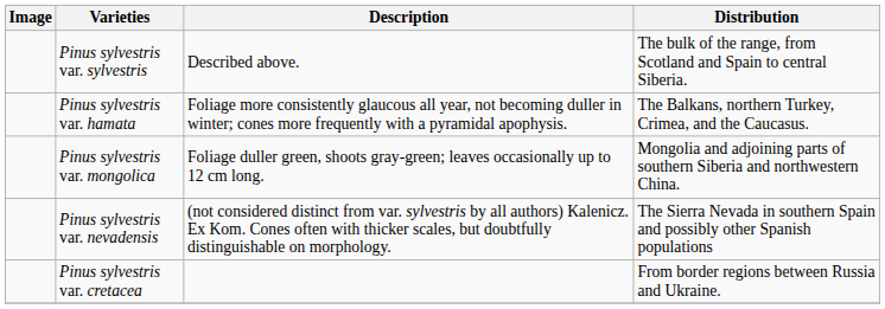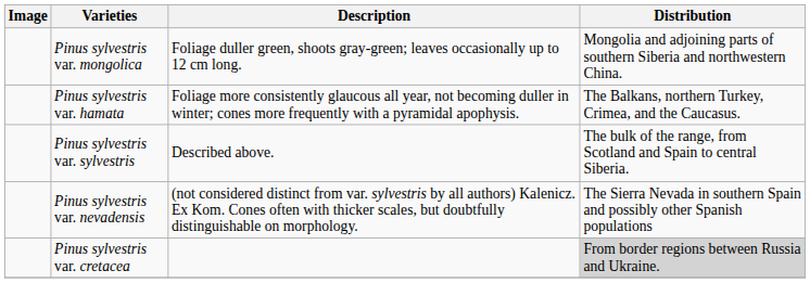 <table class="wikitable ">
 <tr>
 <th>Image</th>
 <th>Varieties</th>
 <th>Description</th>
 <th>Distribution</th>
 </tr>
 <tr>
 <td></td>
-<td><em>Pinus sylvestris</em> var. <em>sylvestris</em> </td>
-<td>Described above.</td>
-<td>The bulk of the range, from Scotland and Spain to central Siberia.</td>
+<td><em>Pinus sylvestris</em> var. <em>mongolica</em> </td>
+<td>Foliage duller green, shoots gray-green; leaves occasionally up to 12 cm long.</td>
+<td>Mongolia and adjoining parts of southern Siberia and northwestern China.</td>
 </tr>
 <tr>
 <td></td>
 <td><em>Pinus sylvestris</em> var. <em>hamata</em> </td>
 <td>Foliage more consistently glaucous all year, not becoming duller in winter; cones more frequently with a pyramidal apophysis.</td>
 <td>The Balkans, northern Turkey, Crimea, and the Caucasus.</td>
 </tr>
 <tr>
 <td></td>
-<td><em>Pinus sylvestris</em> var. <em>mongolica</em> </td>
-<td>Foliage duller green, shoots gray-green; leaves occasionally up to 12 cm long.</td>
-<td>Mongolia and adjoining parts of southern Siberia and northwestern China.</td>
+<td><em>Pinus sylvestris</em> var. <em>sylvestris</em> </td>
+<td>Described above.</td>
+<td>The bulk of the range, from Scotland and Spain to central Siberia.</td>
 </tr>
 <tr>
 <td></td>
 <td><em>Pinus sylvestris</em> var. <em>nevadensis</em>  </td>
 <td>(not considered distinct from var. <em>sylvestris</em> by all authors) Kalenicz. Ex Kom. Cones often with thicker scales, but doubtfully distinguishable on morphology.</td>
 <td>The Sierra Nevada in southern Spain and possibly other Spanish populations</td>
 </tr>
 <tr>
 <td></td>
 <td><em>Pinus sylvestris</em> var. <em>cretacea</em> </td>
 <td></td>
-<td>From border regions between Russia and Ukraine.</td>
+<td style="background: lightgrey;">From border regions between Russia and Ukraine.</td>
 </tr>
 <tr>
 </tr>
 </table>
